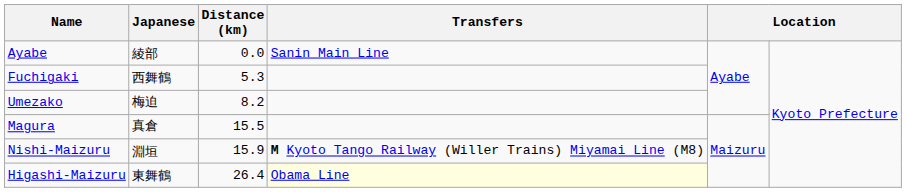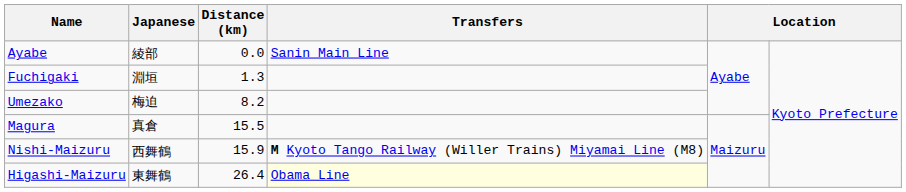 <table class="wikitable">
 <tr>
 <th>Name</th>
 <th>Japanese</th>
 <th>Distance<br>(km)</th>
 <th>Transfers</th>
 <th colspan="2">Location</th>
 </tr>
 <tr>
 <td><a href='#'>Ayabe</a></td>
 <td>綾部</td>
 <td style="text-align:right;">0.0</td>
 <td> <a href='#'>Sanin Main Line</a></td>
 <td rowspan="3"><a href='#'>Ayabe</a></td>
 <td rowspan="6"><a href='#'>Kyoto Prefecture</a></td>
 </tr>
 <tr>
 <td><a href='#'>Fuchigaki</a></td>
-<td>西舞鶴</td>
-<td style="text-align:right;">5.3</td>
+<td>淵垣</td>
+<td style="text-align:right;">1.3</td>
 <td></td>
 </tr>
 <tr>
 <td><a href='#'>Umezako</a></td>
 <td>梅迫</td>
 <td style="text-align:right;">8.2</td>
 <td></td>
 </tr>
 <tr>
 <td><a href='#'>Magura</a></td>
 <td>真倉</td>
 <td style="text-align:right;">15.5</td>
 <td></td>
 <td rowspan="3"><a href='#'>Maizuru</a></td>
 </tr>
 <tr>
 <td><a href='#'>Nishi-Maizuru</a></td>
-<td>淵垣</td>
+<td>西舞鶴</td>
 <td style="text-align:right;">15.9</td>
 <td><strong>M</strong> <a href='#'>Kyoto Tango Railway</a> (Willer Trains) <a href='#'>Miyamai Line</a> (M8)</td>
 </tr>
 <tr>
 <td><a href='#'>Higashi-Maizuru</a></td>
 <td>東舞鶴</td>
 <td style="text-align:right;">26.4</td>
 <td style="background: lightyellow;"><a href='#'>Obama Line</a></td>
 </tr>
 </table>
